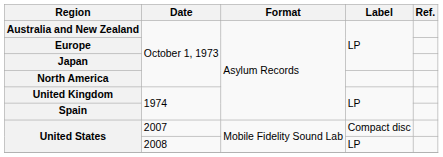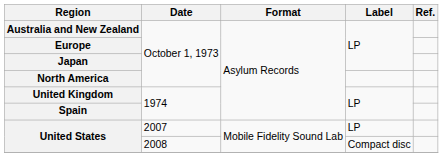 <table class="wikitable plainrowheaders">
 <tr>
 <th scope="col">Region</th>
 <th scope="col">Date</th>
 <th scope="col">Format</th>
 <th scope="col">Label</th>
 <th scope="col">Ref.</th>
 </tr>
 <tr>
 <th scope="row">Australia and New Zealand</th>
 <td rowspan="4">October 1, 1973</td>
 <td rowspan="6">Asylum Records</td>
 <td rowspan="3">LP</td>
 <td></td>
 </tr>
 <tr>
 <th scope="row">Europe</th>
 <td></td>
 </tr>
 <tr>
 <th scope="row">Japan</th>
 <td></td>
 </tr>
 <tr>
 <th scope="row">North America</th>
 <td></td>
 <td></td>
 </tr>
 <tr>
 <th scope="row">United Kingdom</th>
 <td rowspan="2">1974</td>
 <td rowspan="2">LP</td>
 <td></td>
 </tr>
 <tr>
 <th scope="row">Spain</th>
 <td></td>
 </tr>
 <tr>
 <th scope="row" rowspan="2">United States</th>
 <td>2007</td>
 <td rowspan="2">Mobile Fidelity Sound Lab</td>
-<td>Compact disc</td>
+<td>LP</td>
 <td></td>
 </tr>
 <tr>
 <td>2008</td>
-<td>LP</td>
+<td>Compact disc</td>
 <td></td>
 </tr>
 <tr>
 </tr>
 </table>
